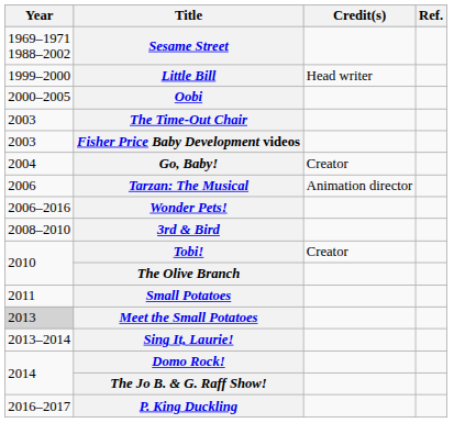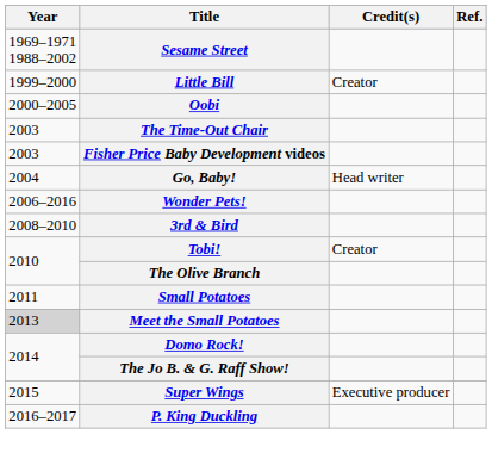 <table class="wikitable sortable mw-collapsible plainrowheaders">
 <tr style="background:#b0c4de; text-align:center;">
 <th>Year</th>
 <th>Title</th>
 <th>Credit(s)</th>
 <th>Ref.</th>
 </tr>
 <tr>
 <td>1969–1971<br>1988–2002</td>
 <th scope="row"><em><a href='#'>Sesame Street</a></em></th>
 <td></td>
 <td></td>
 </tr>
 <tr>
 <td>1999–2000</td>
 <th scope="row"><em><a href='#'>Little Bill</a></em></th>
-<td>Head writer</td>
+<td>Creator</td>
 <td></td>
 </tr>
 <tr>
 <td>2000–2005</td>
 <th scope="row"><em><a href='#'>Oobi</a></em></th>
 <td></td>
 <td></td>
 </tr>
 <tr>
 <td>2003</td>
 <th scope="row"><em><a href='#'>The Time-Out Chair</a></em></th>
 <td></td>
 <td></td>
 </tr>
 <tr>
 <td>2003</td>
 <th scope="row"><em><a href='#'>Fisher Price</a> Baby Development</em> videos</th>
 <td></td>
 <td></td>
 </tr>
 <tr>
 <td>2004</td>
 <th scope="row"><em>Go, Baby!</em></th>
-<td>Creator</td>
-<td></td>
-</tr>
-<tr>
-<td>2006</td>
-<th scope="row"><em><a href='#'>Tarzan: The Musical</a></em></th>
-<td>Animation director </td>
+<td>Head writer</td>
 <td></td>
 </tr>
 <tr>
 <td>2006–2016</td>
 <th scope="row"><em><a href='#'>Wonder Pets!</a></em></th>
 <td></td>
 <td></td>
 </tr>
 <tr>
 <td>2008–2010</td>
 <th scope="row"><em><a href='#'>3rd & Bird</a></em></th>
 <td></td>
 <td></td>
 </tr>
 <tr>
 <td rowspan="2">2010</td>
 <th scope="row"><em><a href='#'>Tobi!</a></em></th>
 <td>Creator</td>
 <td></td>
 </tr>
 <tr>
 <th scope="row"><em>The Olive Branch</em></th>
 <td></td>
 <td></td>
 </tr>
 <tr>
 <td>2011</td>
 <th scope="row"><em><a href='#'>Small Potatoes</a></em></th>
 <td></td>
 <td></td>
 </tr>
 <tr>
 <td style="background: lightgrey;">2013</td>
 <th scope="row"><em><a href='#'>Meet the Small Potatoes</a></em></th>
 <td></td>
 <td></td>
 </tr>
 <tr>
-<td>2013–2014</td>
-<th scope="row"><em><a href='#'>Sing It, Laurie!</a></em></th>
-<td></td>
-<td></td>
-</tr>
-<tr>
 <td rowspan="2">2014</td>
 <th scope="row"><em><a href='#'>Domo Rock!</a></em></th>
 <td></td>
 <td></td>
 </tr>
 <tr>
 <th scope="row"><em>The Jo B. & G. Raff Show!</em><br></th>
 <td></td>
 <td></td>
 </tr>
 <tr>
+<td>2015</td>
+<th scope="row"><em><a href='#'>Super Wings</a></em></th>
+<td>Executive producer</td>
+<td></td>
+</tr>
+<tr>
 <td>2016–2017</td>
 <th scope="row"><em><a href='#'>P. King Duckling</a></em></th>
 <td></td>
 <td></td>
 </tr>
 </table>
